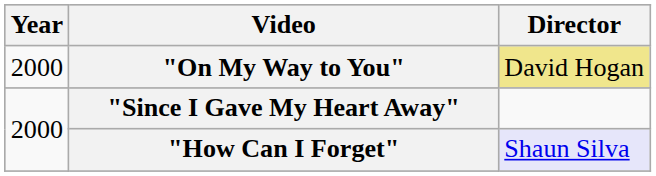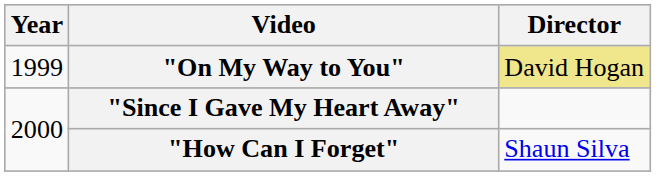 <table class="wikitable plainrowheaders">
 <tr>
 <th>Year</th>
 <th style="width:16em;">Video</th>
 <th>Director</th>
 </tr>
 <tr>
-<td>2000</td>
+<td>1999</td>
 <th scope="row">"On My Way to You"</th>
 <td style="background: khaki;">David Hogan</td>
 </tr>
 <tr>
 <td rowspan="2">2000</td>
 <th scope="row">"Since I Gave My Heart Away"</th>
 <td></td>
 </tr>
 <tr>
 <th scope="row">"How Can I Forget"</th>
-<td style="background: lavender;"><a href='#'>Shaun Silva</a></td>
+<td><a href='#'>Shaun Silva</a></td>
 </tr>
 </table>
